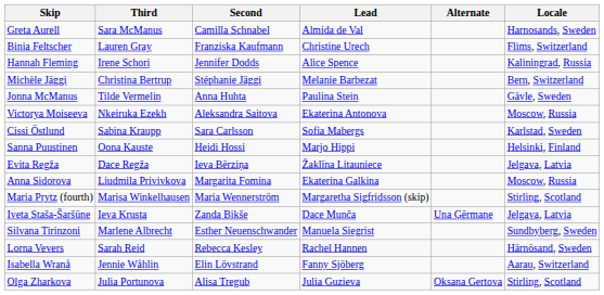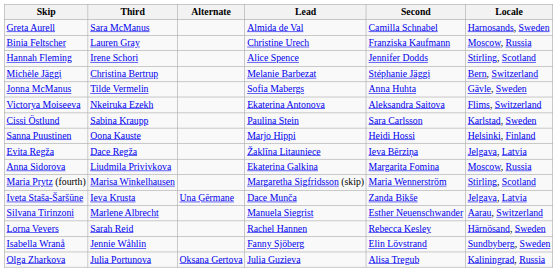 <table class=wikitable>
 <tr>
 <th>Skip</th>
 <th>Third</th>
+<th>Alternate</th>
+<th>Lead</th>
 <th>Second</th>
-<th>Lead</th>
-<th>Alternate</th>
 <th>Locale</th>
 </tr>
 <tr>
 <td><a href='#'>Greta Aurell</a></td>
 <td><a href='#'>Sara McManus</a></td>
+<td></td>
+<td><a href='#'>Almida de Val</a></td>
 <td><a href='#'>Camilla Schnabel</a></td>
-<td><a href='#'>Almida de Val</a></td>
-<td></td>
 <td> <a href='#'>Harnosands</a>, <a href='#'>Sweden</a></td>
 </tr>
 <tr>
 <td><a href='#'>Binia Feltscher</a></td>
 <td><a href='#'>Lauren Gray</a></td>
+<td></td>
+<td><a href='#'>Christine Urech</a></td>
 <td><a href='#'>Franziska Kaufmann</a></td>
-<td><a href='#'>Christine Urech</a></td>
-<td></td>
-<td> <a href='#'>Flims</a>, <a href='#'>Switzerland</a></td>
+<td> <a href='#'>Moscow</a>, <a href='#'>Russia</a></td>
 </tr>
 <tr>
 <td><a href='#'>Hannah Fleming</a></td>
 <td><a href='#'>Irene Schori</a></td>
+<td></td>
+<td><a href='#'>Alice Spence</a></td>
 <td><a href='#'>Jennifer Dodds</a></td>
-<td><a href='#'>Alice Spence</a></td>
-<td></td>
-<td> <a href='#'>Kaliningrad</a>, <a href='#'>Russia</a></td>
+<td> <a href='#'>Stirling</a>, <a href='#'>Scotland</a></td>
 </tr>
 <tr>
 <td><a href='#'>Michèle Jäggi</a></td>
 <td><a href='#'>Christina Bertrup</a></td>
+<td></td>
+<td><a href='#'>Melanie Barbezat</a></td>
 <td><a href='#'>Stéphanie Jäggi</a></td>
-<td><a href='#'>Melanie Barbezat</a></td>
-<td></td>
 <td> <a href='#'>Bern</a>, <a href='#'>Switzerland</a></td>
 </tr>
 <tr>
 <td><a href='#'>Jonna McManus</a></td>
 <td><a href='#'>Tilde Vermelin</a></td>
+<td></td>
+<td><a href='#'>Sofia Mabergs</a></td>
 <td><a href='#'>Anna Huhta</a></td>
-<td><a href='#'>Paulina Stein</a></td>
-<td></td>
 <td> <a href='#'>Gävle</a>, <a href='#'>Sweden</a></td>
 </tr>
 <tr>
 <td><a href='#'>Victorya Moiseeva</a></td>
 <td><a href='#'>Nkeiruka Ezekh</a></td>
+<td></td>
+<td><a href='#'>Ekaterina Antonova</a></td>
 <td><a href='#'>Aleksandra Saitova</a></td>
-<td><a href='#'>Ekaterina Antonova</a></td>
-<td></td>
-<td> <a href='#'>Moscow</a>, <a href='#'>Russia</a></td>
+<td> <a href='#'>Flims</a>, <a href='#'>Switzerland</a></td>
 </tr>
 <tr>
 <td><a href='#'>Cissi Östlund</a></td>
 <td><a href='#'>Sabina Kraupp</a></td>
+<td></td>
+<td><a href='#'>Paulina Stein</a></td>
 <td><a href='#'>Sara Carlsson</a></td>
-<td><a href='#'>Sofia Mabergs</a></td>
-<td></td>
 <td> <a href='#'>Karlstad</a>, <a href='#'>Sweden</a></td>
 </tr>
 <tr>
 <td><a href='#'>Sanna Puustinen</a></td>
 <td><a href='#'>Oona Kauste</a></td>
+<td></td>
+<td><a href='#'>Marjo Hippi</a></td>
 <td><a href='#'>Heidi Hossi</a></td>
-<td><a href='#'>Marjo Hippi</a></td>
-<td></td>
 <td> <a href='#'>Helsinki</a>, <a href='#'>Finland</a></td>
 </tr>
 <tr>
 <td><a href='#'>Evita Regža</a></td>
 <td><a href='#'>Dace Regža</a></td>
+<td></td>
+<td><a href='#'>Žaklīna Litauniece</a></td>
 <td><a href='#'>Ieva Bērziņa</a></td>
-<td><a href='#'>Žaklīna Litauniece</a></td>
-<td></td>
 <td> <a href='#'>Jelgava</a>, <a href='#'>Latvia</a></td>
 </tr>
 <tr>
 <td><a href='#'>Anna Sidorova</a></td>
 <td><a href='#'>Liudmila Privivkova</a></td>
+<td></td>
+<td><a href='#'>Ekaterina Galkina</a></td>
 <td><a href='#'>Margarita Fomina</a></td>
-<td><a href='#'>Ekaterina Galkina</a></td>
-<td></td>
 <td> <a href='#'>Moscow</a>, <a href='#'>Russia</a></td>
 </tr>
 <tr>
 <td><a href='#'>Maria Prytz</a> (fourth)</td>
 <td><a href='#'>Marisa Winkelhausen</a></td>
+<td></td>
+<td><a href='#'>Margaretha Sigfridsson</a> (skip)</td>
 <td><a href='#'>Maria Wennerström</a></td>
-<td><a href='#'>Margaretha Sigfridsson</a> (skip)</td>
-<td></td>
 <td> <a href='#'>Stirling</a>, <a href='#'>Scotland</a></td>
 </tr>
 <tr>
 <td><a href='#'>Iveta Staša-Šaršūne</a></td>
 <td><a href='#'>Ieva Krusta</a></td>
+<td><a href='#'>Una Ģērmane</a></td>
+<td><a href='#'>Dace Munča</a></td>
 <td><a href='#'>Zanda Bikše</a></td>
-<td><a href='#'>Dace Munča</a></td>
-<td><a href='#'>Una Ģērmane</a></td>
 <td> <a href='#'>Jelgava</a>, <a href='#'>Latvia</a></td>
 </tr>
 <tr>
 <td><a href='#'>Silvana Tirinzoni</a></td>
 <td><a href='#'>Marlene Albrecht</a></td>
+<td></td>
+<td><a href='#'>Manuela Siegrist</a></td>
 <td><a href='#'>Esther Neuenschwander</a></td>
-<td><a href='#'>Manuela Siegrist</a></td>
-<td></td>
-<td> <a href='#'>Sundbyberg</a>, <a href='#'>Sweden</a></td>
+<td> <a href='#'>Aarau</a>, <a href='#'>Switzerland</a></td>
 </tr>
 <tr>
 <td><a href='#'>Lorna Vevers</a></td>
 <td><a href='#'>Sarah Reid</a></td>
+<td></td>
+<td><a href='#'>Rachel Hannen</a></td>
 <td><a href='#'>Rebecca Kesley</a></td>
-<td><a href='#'>Rachel Hannen</a></td>
-<td></td>
 <td> <a href='#'>Härnösand</a>, <a href='#'>Sweden</a></td>
 </tr>
 <tr>
 <td><a href='#'>Isabella Wranå</a></td>
 <td><a href='#'>Jennie Wåhlin</a></td>
+<td></td>
+<td><a href='#'>Fanny Sjöberg</a></td>
 <td><a href='#'>Elin Lövstrand</a></td>
-<td><a href='#'>Fanny Sjöberg</a></td>
-<td></td>
-<td> <a href='#'>Aarau</a>, <a href='#'>Switzerland</a></td>
+<td> <a href='#'>Sundbyberg</a>, <a href='#'>Sweden</a></td>
 </tr>
 <tr>
 <td><a href='#'>Olga Zharkova</a></td>
 <td><a href='#'>Julia Portunova</a></td>
+<td><a href='#'>Oksana Gertova</a></td>
+<td><a href='#'>Julia Guzieva</a></td>
 <td><a href='#'>Alisa Tregub</a></td>
-<td><a href='#'>Julia Guzieva</a></td>
-<td><a href='#'>Oksana Gertova</a></td>
-<td> <a href='#'>Stirling</a>, <a href='#'>Scotland</a></td>
+<td> <a href='#'>Kaliningrad</a>, <a href='#'>Russia</a></td>
 </tr>
 </table>
